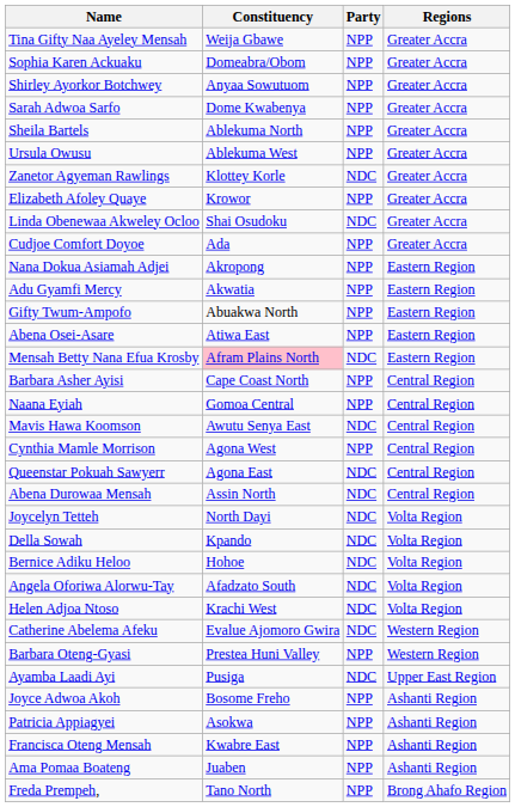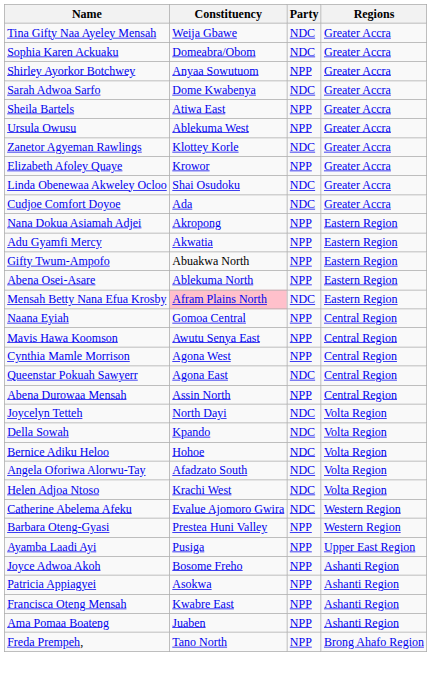 <table class="wikitable">
 <tr>
 <th>Name</th>
 <th>Constituency</th>
 <th>Party</th>
 <th>Regions</th>
 </tr>
 <tr>
 <td><a href='#'>Tina Gifty Naa Ayeley Mensah</a></td>
 <td><a href='#'>Weija Gbawe</a></td>
-<td><a href='#'>NPP</a></td>
+<td><a href='#'>NDC</a></td>
 <td><a href='#'>Greater Accra</a></td>
 </tr>
 <tr>
 <td><a href='#'>Sophia Karen Ackuaku</a></td>
 <td><a href='#'>Domeabra/Obom</a></td>
-<td><a href='#'>NPP</a></td>
+<td><a href='#'>NDC</a></td>
 <td><a href='#'>Greater Accra</a></td>
 </tr>
 <tr>
 <td><a href='#'>Shirley Ayorkor Botchwey</a></td>
 <td><a href='#'>Anyaa Sowutuom</a></td>
 <td><a href='#'>NPP</a></td>
 <td><a href='#'>Greater Accra</a></td>
 </tr>
 <tr>
 <td><a href='#'>Sarah Adwoa Sarfo</a></td>
 <td><a href='#'>Dome Kwabenya</a></td>
-<td><a href='#'>NPP</a></td>
+<td><a href='#'>NDC</a></td>
 <td><a href='#'>Greater Accra</a></td>
 </tr>
 <tr>
 <td><a href='#'>Sheila Bartels</a></td>
-<td><a href='#'>Ablekuma North</a></td>
+<td><a href='#'>Atiwa East</a></td>
 <td><a href='#'>NPP</a></td>
 <td><a href='#'>Greater Accra</a></td>
 </tr>
 <tr>
 <td><a href='#'>Ursula Owusu</a></td>
 <td><a href='#'>Ablekuma West</a></td>
 <td><a href='#'>NPP</a></td>
 <td><a href='#'>Greater Accra</a></td>
 </tr>
 <tr>
 <td><a href='#'>Zanetor Agyeman Rawlings</a></td>
 <td><a href='#'>Klottey Korle</a></td>
 <td><a href='#'>NDC</a></td>
 <td><a href='#'>Greater Accra</a></td>
 </tr>
 <tr>
 <td><a href='#'>Elizabeth Afoley Quaye</a></td>
 <td><a href='#'>Krowor</a></td>
 <td><a href='#'>NPP</a></td>
 <td><a href='#'>Greater Accra</a></td>
 </tr>
 <tr>
 <td><a href='#'>Linda Obenewaa Akweley Ocloo</a></td>
 <td><a href='#'>Shai Osudoku</a></td>
 <td><a href='#'>NDC</a></td>
 <td><a href='#'>Greater Accra</a></td>
 </tr>
 <tr>
 <td><a href='#'>Cudjoe Comfort Doyoe</a></td>
 <td><a href='#'>Ada</a></td>
-<td><a href='#'>NPP</a></td>
+<td><a href='#'>NDC</a></td>
 <td><a href='#'>Greater Accra</a></td>
 </tr>
 <tr>
 <td><a href='#'>Nana Dokua Asiamah Adjei</a></td>
 <td><a href='#'>Akropong</a></td>
 <td><a href='#'>NPP</a></td>
 <td><a href='#'>Eastern Region</a></td>
 </tr>
 <tr>
 <td><a href='#'>Adu Gyamfi Mercy</a></td>
 <td><a href='#'>Akwatia</a></td>
 <td><a href='#'>NPP</a></td>
 <td><a href='#'>Eastern Region</a></td>
 </tr>
 <tr>
 <td><a href='#'>Gifty Twum-Ampofo</a></td>
 <td>Abuakwa North</td>
 <td><a href='#'>NPP</a></td>
 <td><a href='#'>Eastern Region</a></td>
 </tr>
 <tr>
 <td><a href='#'>Abena Osei-Asare</a></td>
-<td><a href='#'>Atiwa East</a></td>
+<td><a href='#'>Ablekuma North</a></td>
 <td><a href='#'>NPP</a></td>
 <td><a href='#'>Eastern Region</a></td>
 </tr>
 <tr>
 <td><a href='#'>Mensah Betty Nana Efua Krosby</a></td>
 <td style="background: pink;"><a href='#'>Afram Plains North</a></td>
 <td><a href='#'>NDC</a></td>
 <td><a href='#'>Eastern Region</a></td>
 </tr>
 <tr>
-<td><a href='#'>Barbara Asher Ayisi</a></td>
-<td><a href='#'>Cape Coast North</a></td>
-<td><a href='#'>NPP</a></td>
-<td><a href='#'>Central Region</a></td>
-</tr>
-<tr>
 <td><a href='#'>Naana Eyiah</a></td>
 <td><a href='#'>Gomoa Central</a></td>
 <td><a href='#'>NPP</a></td>
 <td><a href='#'>Central Region</a></td>
 </tr>
 <tr>
 <td><a href='#'>Mavis Hawa Koomson</a></td>
 <td><a href='#'>Awutu Senya East</a></td>
-<td><a href='#'>NDC</a></td>
+<td><a href='#'>NPP</a></td>
 <td><a href='#'>Central Region</a></td>
 </tr>
 <tr>
 <td><a href='#'>Cynthia Mamle Morrison</a></td>
 <td><a href='#'>Agona West</a></td>
 <td><a href='#'>NPP</a></td>
 <td><a href='#'>Central Region</a></td>
 </tr>
 <tr>
 <td><a href='#'>Queenstar Pokuah Sawyerr</a></td>
 <td><a href='#'>Agona East</a></td>
 <td><a href='#'>NDC</a></td>
 <td><a href='#'>Central Region</a></td>
 </tr>
 <tr>
 <td><a href='#'>Abena Durowaa Mensah</a></td>
 <td><a href='#'>Assin North</a></td>
-<td><a href='#'>NDC</a></td>
+<td><a href='#'>NPP</a></td>
 <td><a href='#'>Central Region</a></td>
 </tr>
 <tr>
 <td><a href='#'>Joycelyn Tetteh</a></td>
 <td><a href='#'>North Dayi</a></td>
 <td><a href='#'>NDC</a></td>
 <td><a href='#'>Volta Region</a></td>
 </tr>
 <tr>
 <td><a href='#'>Della Sowah</a></td>
 <td><a href='#'>Kpando</a></td>
 <td><a href='#'>NDC</a></td>
 <td><a href='#'>Volta Region</a></td>
 </tr>
 <tr>
 <td><a href='#'>Bernice Adiku Heloo</a></td>
 <td><a href='#'>Hohoe</a></td>
 <td><a href='#'>NDC</a></td>
 <td><a href='#'>Volta Region</a></td>
 </tr>
 <tr>
 <td><a href='#'>Angela Oforiwa Alorwu-Tay</a></td>
 <td><a href='#'>Afadzato South</a></td>
 <td><a href='#'>NDC</a></td>
 <td><a href='#'>Volta Region</a></td>
 </tr>
 <tr>
 <td><a href='#'>Helen Adjoa Ntoso</a></td>
 <td><a href='#'>Krachi West</a></td>
 <td><a href='#'>NDC</a></td>
 <td><a href='#'>Volta Region</a></td>
 </tr>
 <tr>
 <td><a href='#'>Catherine Abelema Afeku</a></td>
 <td><a href='#'>Evalue Ajomoro Gwira</a></td>
 <td><a href='#'>NDC</a></td>
 <td><a href='#'>Western Region</a></td>
 </tr>
 <tr>
 <td><a href='#'>Barbara Oteng-Gyasi</a></td>
 <td><a href='#'>Prestea Huni Valley</a></td>
 <td><a href='#'>NPP</a></td>
 <td><a href='#'>Western Region</a></td>
 </tr>
 <tr>
 <td><a href='#'>Ayamba Laadi Ayi</a></td>
 <td><a href='#'>Pusiga</a></td>
-<td><a href='#'>NDC</a></td>
+<td><a href='#'>NPP</a></td>
 <td><a href='#'>Upper East Region</a></td>
 </tr>
 <tr>
 <td><a href='#'>Joyce Adwoa Akoh</a></td>
 <td><a href='#'>Bosome Freho</a></td>
 <td><a href='#'>NPP</a></td>
 <td><a href='#'>Ashanti Region</a></td>
 </tr>
 <tr>
 <td><a href='#'>Patricia Appiagyei</a></td>
 <td><a href='#'>Asokwa</a></td>
 <td><a href='#'>NPP</a></td>
 <td><a href='#'>Ashanti Region</a></td>
 </tr>
 <tr>
 <td><a href='#'>Francisca Oteng Mensah</a></td>
 <td><a href='#'>Kwabre East</a></td>
 <td><a href='#'>NPP</a></td>
 <td><a href='#'>Ashanti Region</a></td>
 </tr>
 <tr>
 <td><a href='#'>Ama Pomaa Boateng</a></td>
 <td><a href='#'>Juaben</a></td>
 <td><a href='#'>NPP</a></td>
 <td><a href='#'>Ashanti Region</a></td>
 </tr>
 <tr>
 <td><a href='#'>Freda Prempeh</a>,</td>
 <td><a href='#'>Tano North</a></td>
 <td><a href='#'>NPP</a></td>
 <td><a href='#'>Brong Ahafo Region</a></td>
 </tr>
 </table>
